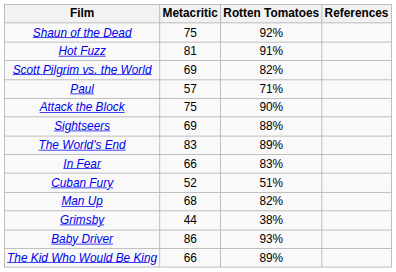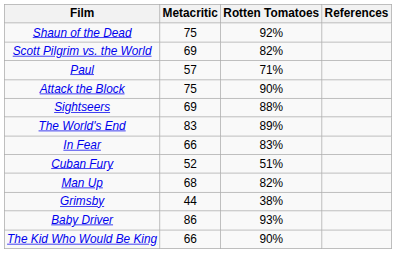 <table class="wikitable sortable" style="text-align:center;">
 <tr>
 <th scope="col">Film</th>
 <th scope="col">Metacritic</th>
 <th scope="col">Rotten Tomatoes</th>
 <th scope="col">References</th>
 </tr>
 <tr>
 <td><em><a href='#'>Shaun of the Dead</a></em></td>
 <td>75</td>
 <td>92%</td>
-<td></td>
-</tr>
-<tr>
-<td><em><a href='#'>Hot Fuzz</a></em></td>
-<td>81</td>
-<td>91%</td>
 <td></td>
 </tr>
 <tr>
 <td><em><a href='#'>Scott Pilgrim vs. the World</a></em></td>
 <td>69</td>
 <td>82%</td>
 <td></td>
 </tr>
 <tr>
 <td><em><a href='#'>Paul</a></em></td>
 <td>57</td>
 <td>71%</td>
 <td></td>
 </tr>
 <tr>
 <td><em><a href='#'>Attack the Block</a></em></td>
 <td>75</td>
 <td>90%</td>
 <td></td>
 </tr>
 <tr>
 <td><em><a href='#'>Sightseers</a></em></td>
 <td>69</td>
 <td>88%</td>
 <td></td>
 </tr>
 <tr>
 <td><em><a href='#'>The World's End</a></em></td>
 <td>83</td>
 <td>89%</td>
 <td></td>
 </tr>
 <tr>
 <td><em><a href='#'>In Fear</a></em></td>
 <td>66</td>
 <td>83%</td>
 <td></td>
 </tr>
 <tr>
 <td><em><a href='#'>Cuban Fury</a></em></td>
 <td>52</td>
 <td>51%</td>
 <td></td>
 </tr>
 <tr>
 <td><em><a href='#'>Man Up</a></em></td>
 <td>68</td>
 <td>82%</td>
 <td></td>
 </tr>
 <tr>
 <td><em><a href='#'>Grimsby</a></em></td>
 <td>44</td>
 <td>38%</td>
 <td></td>
 </tr>
 <tr>
 <td><em><a href='#'>Baby Driver</a></em></td>
 <td>86</td>
 <td>93%</td>
 <td></td>
 </tr>
 <tr>
 <td><em><a href='#'>The Kid Who Would Be King</a></em></td>
 <td>66</td>
-<td>89%</td>
+<td>90%</td>
 <td></td>
 </tr>
 </table>
